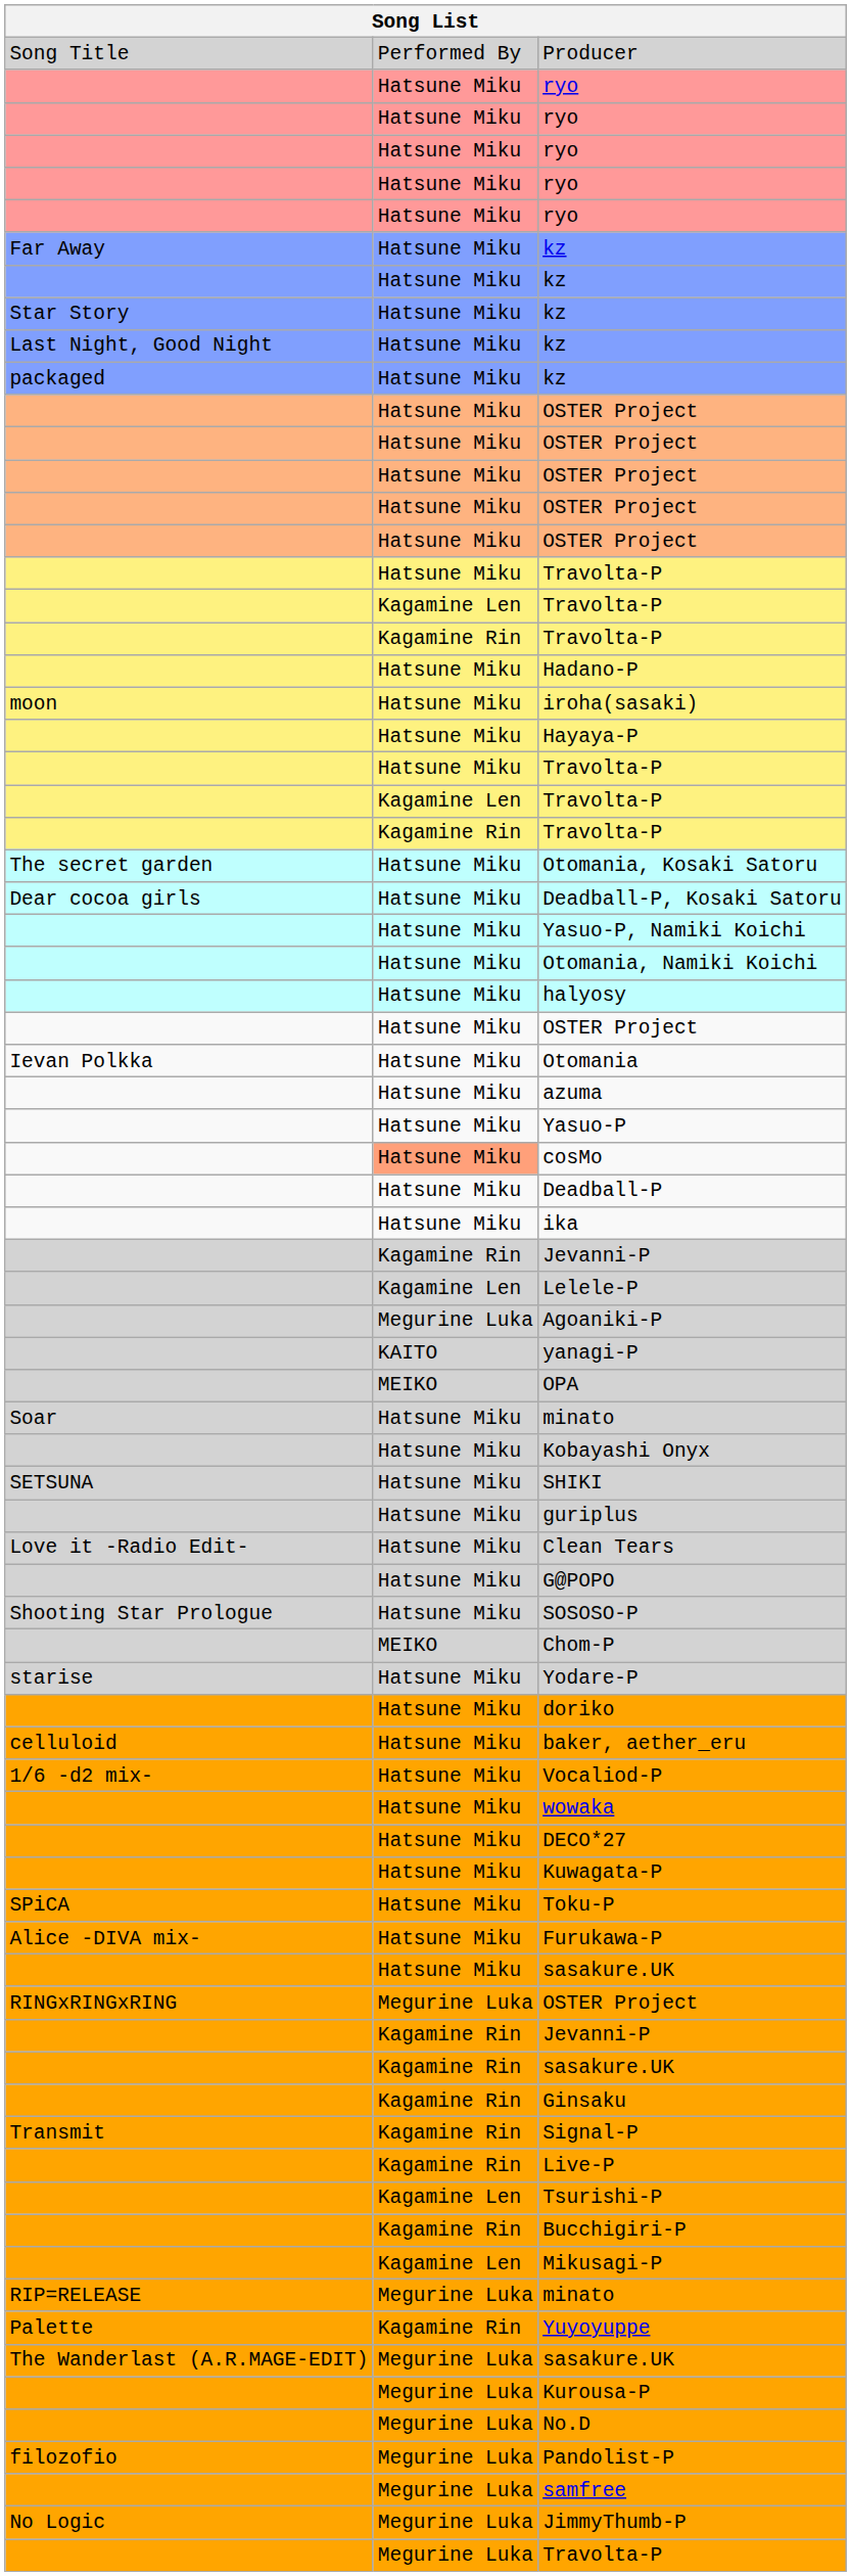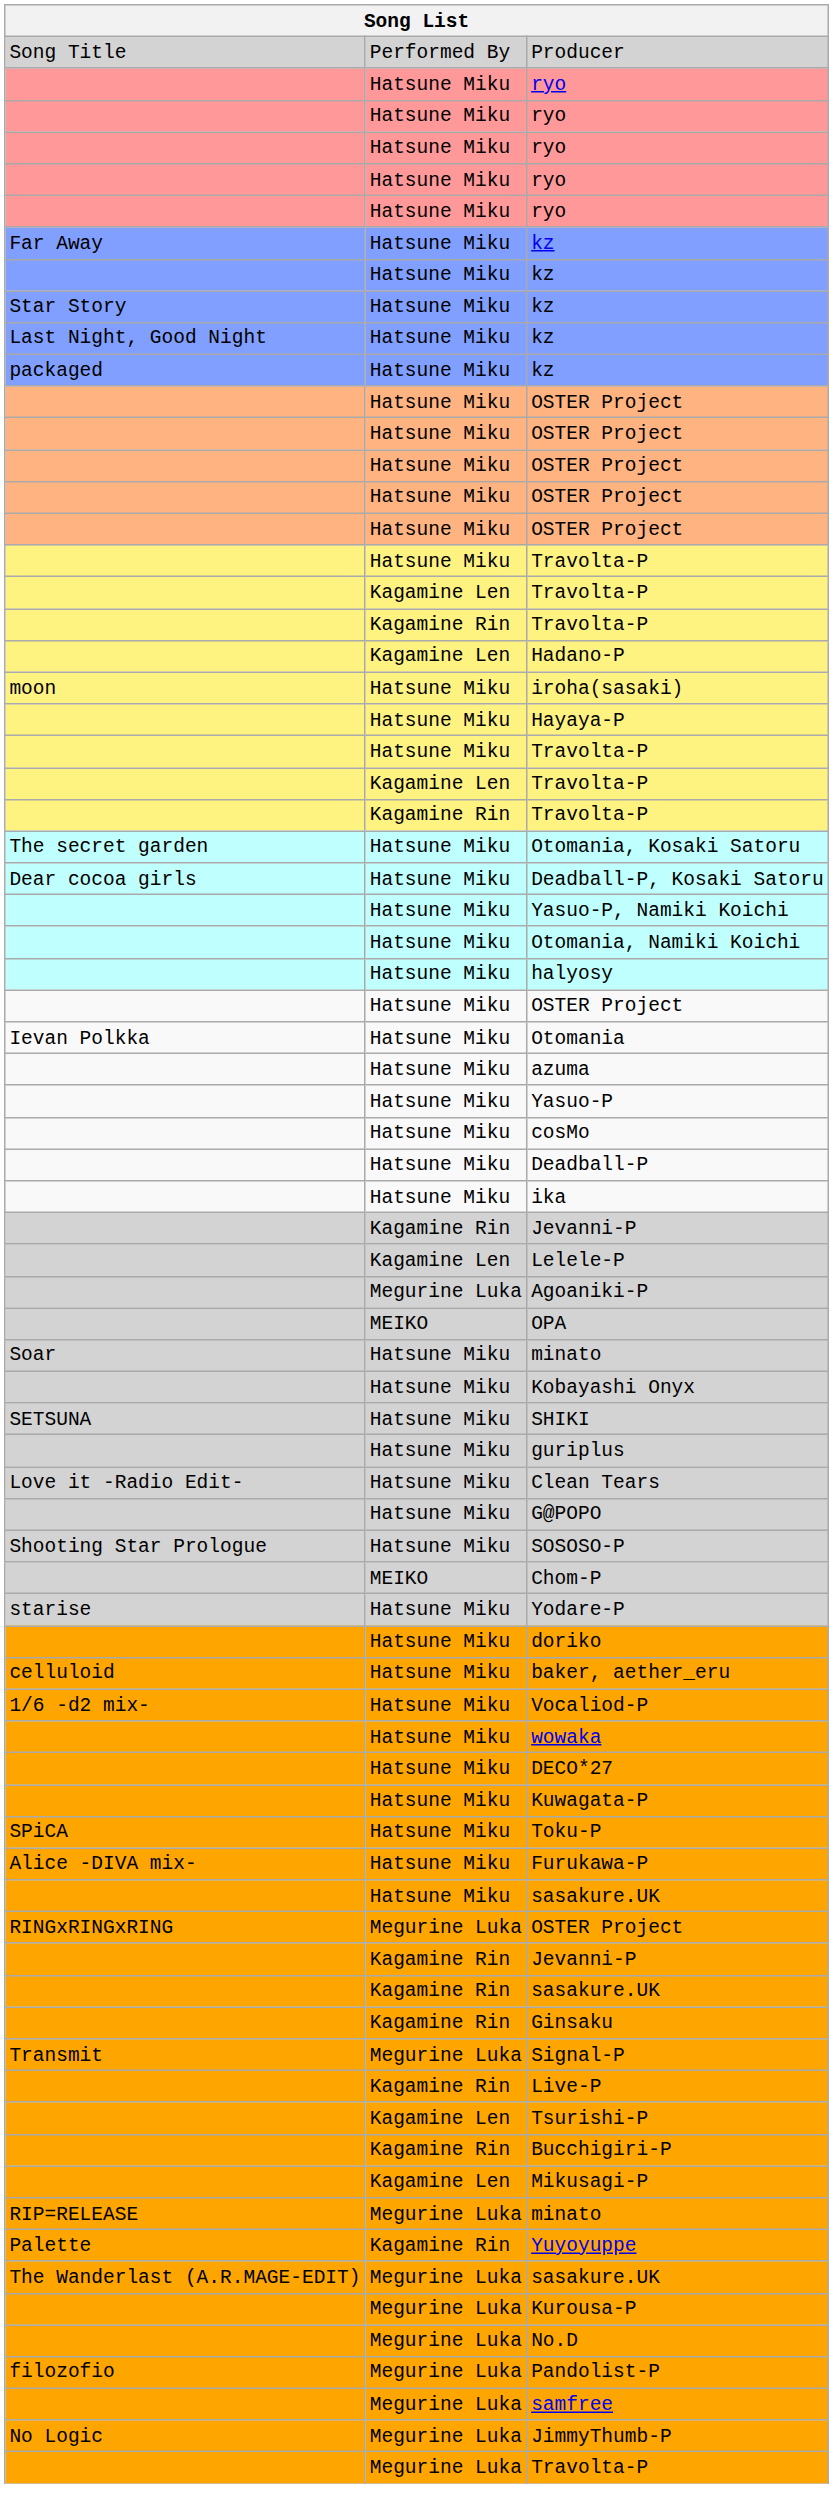 <table class="wikitable">
 <tr>
 <th colspan="3" style="width: 20em">Song List</th>
 </tr>
 <tr>
 <td style="background:#D3D3D3; color:black">Song Title</td>
 <td style="background:#D3D3D3; color:black">Performed By</td>
 <td style="background:#D3D3D3; color:black">Producer</td>
 </tr>
 <tr>
 <td style="background:#ff9999"></td>
 <td style="background:#ff9999">Hatsune Miku</td>
 <td style="background:#ff9999"><a href='#'>ryo</a></td>
 </tr>
 <tr>
 <td style="background:#ff9999"></td>
 <td style="background:#ff9999">Hatsune Miku</td>
 <td style="background:#ff9999">ryo</td>
 </tr>
 <tr>
 <td style="background:#ff9999"></td>
 <td style="background:#ff9999">Hatsune Miku</td>
 <td style="background:#ff9999">ryo</td>
 </tr>
 <tr>
 <td style="background:#ff9999"></td>
 <td style="background:#ff9999">Hatsune Miku</td>
 <td style="background:#ff9999">ryo</td>
 </tr>
 <tr>
 <td style="background:#ff9999"></td>
 <td style="background:#ff9999">Hatsune Miku</td>
 <td style="background:#ff9999">ryo</td>
 </tr>
 <tr>
 <td style="background:#809FFE">Far Away</td>
 <td style="background:#809FFE">Hatsune Miku</td>
 <td style="background:#809FFE"><a href='#'>kz</a></td>
 </tr>
 <tr>
 <td style="background:#809FFE"></td>
 <td style="background:#809FFE">Hatsune Miku</td>
 <td style="background:#809FFE">kz</td>
 </tr>
 <tr>
 <td style="background:#809FFE">Star Story</td>
 <td style="background:#809FFE">Hatsune Miku</td>
 <td style="background:#809FFE">kz</td>
 </tr>
 <tr>
 <td style="background:#809FFE">Last Night, Good Night</td>
 <td style="background:#809FFE">Hatsune Miku</td>
 <td style="background:#809FFE">kz</td>
 </tr>
 <tr>
 <td style="background:#809FFE">packaged</td>
 <td style="background:#809FFE">Hatsune Miku</td>
 <td style="background:#809FFE">kz</td>
 </tr>
 <tr>
 <td style="background:#FEB380"></td>
 <td style="background:#FEB380">Hatsune Miku</td>
 <td style="background:#FEB380">OSTER Project</td>
 </tr>
 <tr>
 <td style="background:#FEB380"></td>
 <td style="background:#FEB380">Hatsune Miku</td>
 <td style="background:#FEB380">OSTER Project</td>
 </tr>
 <tr>
 <td style="background:#FEB380"></td>
 <td style="background:#FEB380">Hatsune Miku</td>
 <td style="background:#FEB380">OSTER Project</td>
 </tr>
 <tr>
 <td style="background:#FEB380"></td>
 <td style="background:#FEB380">Hatsune Miku</td>
 <td style="background:#FEB380">OSTER Project</td>
 </tr>
 <tr>
 <td style="background:#FEB380"></td>
 <td style="background:#FEB380">Hatsune Miku</td>
 <td style="background:#FEB380">OSTER Project</td>
 </tr>
 <tr>
 <td style="background:#FEF280"></td>
 <td style="background:#FEF280">Hatsune Miku</td>
 <td style="background:#FEF280">Travolta-P</td>
 </tr>
 <tr>
 <td style="background:#FEF280"></td>
 <td style="background:#FEF280">Kagamine Len</td>
 <td style="background:#FEF280">Travolta-P</td>
 </tr>
 <tr>
 <td style="background:#FEF280"></td>
 <td style="background:#FEF280">Kagamine Rin</td>
 <td style="background:#FEF280">Travolta-P</td>
 </tr>
 <tr>
 <td style="background:#FEF280"></td>
-<td style="background:#FEF280">Hatsune Miku</td>
+<td style="background:#FEF280">Kagamine Len</td>
 <td style="background:#FEF280">Hadano-P</td>
 </tr>
 <tr>
 <td style="background:#FEF280">moon</td>
 <td style="background:#FEF280">Hatsune Miku</td>
 <td style="background:#FEF280">iroha(sasaki)</td>
 </tr>
 <tr>
 <td style="background:#FEF280"></td>
 <td style="background:#FEF280">Hatsune Miku</td>
 <td style="background:#FEF280">Hayaya-P</td>
 </tr>
 <tr>
 <td style="background:#FEF280"></td>
 <td style="background:#FEF280">Hatsune Miku</td>
 <td style="background:#FEF280">Travolta-P</td>
 </tr>
 <tr>
 <td style="background:#FEF280"></td>
 <td style="background:#FEF280">Kagamine Len</td>
 <td style="background:#FEF280">Travolta-P</td>
 </tr>
 <tr>
 <td style="background:#FEF280"></td>
 <td style="background:#FEF280">Kagamine Rin</td>
 <td style="background:#FEF280">Travolta-P</td>
 </tr>
 <tr>
 <td style="background:#BFFFFE">The secret garden</td>
 <td style="background:#BFFFFE">Hatsune Miku</td>
 <td style="background:#BFFFFE">Otomania, Kosaki Satoru</td>
 </tr>
 <tr>
 <td style="background:#BFFFFE">Dear cocoa girls</td>
 <td style="background:#BFFFFE">Hatsune Miku</td>
 <td style="background:#BFFFFE">Deadball-P, Kosaki Satoru</td>
 </tr>
 <tr>
 <td style="background:#BFFFFE"></td>
 <td style="background:#BFFFFE">Hatsune Miku</td>
 <td style="background:#BFFFFE">Yasuo-P, Namiki Koichi</td>
 </tr>
 <tr>
 <td style="background:#BFFFFE"></td>
 <td style="background:#BFFFFE">Hatsune Miku</td>
 <td style="background:#BFFFFE">Otomania, Namiki Koichi</td>
 </tr>
 <tr>
 <td style="background:#BFFFFE"></td>
 <td style="background:#BFFFFE">Hatsune Miku</td>
 <td style="background:#BFFFFE">halyosy</td>
 </tr>
 <tr>
 <td></td>
 <td>Hatsune Miku</td>
 <td>OSTER Project</td>
 </tr>
 <tr>
 <td>Ievan Polkka</td>
 <td>Hatsune Miku</td>
 <td>Otomania</td>
 </tr>
 <tr>
 <td></td>
 <td>Hatsune Miku</td>
 <td>azuma</td>
 </tr>
 <tr>
 <td></td>
 <td>Hatsune Miku</td>
 <td>Yasuo-P</td>
 </tr>
 <tr>
 <td></td>
-<td style="background: lightsalmon;">Hatsune Miku</td>
+<td>Hatsune Miku</td>
 <td>cosMo</td>
 </tr>
 <tr>
 <td></td>
 <td>Hatsune Miku</td>
 <td>Deadball-P</td>
 </tr>
 <tr>
 <td></td>
 <td>Hatsune Miku</td>
 <td>ika</td>
 </tr>
 <tr>
 <td style="background:#D3D3D3"></td>
 <td style="background:#D3D3D3">Kagamine Rin</td>
 <td style="background:#D3D3D3">Jevanni-P</td>
 </tr>
 <tr>
 <td style="background:#D3D3D3"></td>
 <td style="background:#D3D3D3">Kagamine Len</td>
 <td style="background:#D3D3D3">Lelele-P</td>
 </tr>
 <tr>
 <td style="background:#D3D3D3"></td>
 <td style="background:#D3D3D3">Megurine Luka</td>
 <td style="background:#D3D3D3">Agoaniki-P</td>
-</tr>
-<tr>
-<td style="background:#D3D3D3"></td>
-<td style="background:#D3D3D3">KAITO</td>
-<td style="background:#D3D3D3">yanagi-P</td>
 </tr>
 <tr>
 <td style="background:#D3D3D3"></td>
 <td style="background:#D3D3D3">MEIKO</td>
 <td style="background:#D3D3D3">OPA</td>
 </tr>
 <tr>
 <td style="background:#D3D3D3">Soar</td>
 <td style="background:#D3D3D3">Hatsune Miku</td>
 <td style="background:#D3D3D3">minato</td>
 </tr>
 <tr>
 <td style="background:#D3D3D3"></td>
 <td style="background:#D3D3D3">Hatsune Miku</td>
 <td style="background:#D3D3D3">Kobayashi Onyx</td>
 </tr>
 <tr>
 <td style="background:#D3D3D3">SETSUNA</td>
 <td style="background:#D3D3D3">Hatsune Miku</td>
 <td style="background:#D3D3D3">SHIKI</td>
 </tr>
 <tr>
 <td style="background:#D3D3D3"></td>
 <td style="background:#D3D3D3">Hatsune Miku</td>
 <td style="background:#D3D3D3">guriplus</td>
 </tr>
 <tr>
 <td style="background:#D3D3D3">Love it -Radio Edit-</td>
 <td style="background:#D3D3D3">Hatsune Miku</td>
 <td style="background:#D3D3D3">Clean Tears</td>
 </tr>
 <tr>
 <td style="background:#D3D3D3"></td>
 <td style="background:#D3D3D3">Hatsune Miku</td>
 <td style="background:#D3D3D3">G@POPO</td>
 </tr>
 <tr>
 <td style="background:#D3D3D3">Shooting Star Prologue</td>
 <td style="background:#D3D3D3">Hatsune Miku</td>
 <td style="background:#D3D3D3">SOSOSO-P</td>
 </tr>
 <tr>
 <td style="background:#D3D3D3"></td>
 <td style="background:#D3D3D3">MEIKO</td>
 <td style="background:#D3D3D3">Chom-P</td>
 </tr>
 <tr>
 <td style="background:#D3D3D3">starise</td>
 <td style="background:#D3D3D3">Hatsune Miku</td>
 <td style="background:#D3D3D3">Yodare-P</td>
 </tr>
 <tr>
 <td style="background:#FFA500"></td>
 <td style="background:#FFA500">Hatsune Miku</td>
 <td style="background:#FFA500">doriko</td>
 </tr>
 <tr>
 <td style="background:#FFA500">celluloid</td>
 <td style="background:#FFA500">Hatsune Miku</td>
 <td style="background:#FFA500">baker, aether_eru</td>
 </tr>
 <tr>
 <td style="background:#FFA500">1/6 -d2 mix-</td>
 <td style="background:#FFA500">Hatsune Miku</td>
 <td style="background:#FFA500">Vocaliod-P</td>
 </tr>
 <tr>
 <td style="background:#FFA500"></td>
 <td style="background:#FFA500">Hatsune Miku</td>
 <td style="background:#FFA500"><a href='#'>wowaka</a></td>
 </tr>
 <tr>
 <td style="background:#FFA500"></td>
 <td style="background:#FFA500">Hatsune Miku</td>
 <td style="background:#FFA500">DECO*27</td>
 </tr>
 <tr>
 <td style="background:#FFA500"></td>
 <td style="background:#FFA500">Hatsune Miku</td>
 <td style="background:#FFA500">Kuwagata-P</td>
 </tr>
 <tr>
 <td style="background:#FFA500">SPiCA</td>
 <td style="background:#FFA500">Hatsune Miku</td>
 <td style="background:#FFA500">Toku-P</td>
 </tr>
 <tr>
 <td style="background:#FFA500">Alice -DIVA mix-</td>
 <td style="background:#FFA500">Hatsune Miku</td>
 <td style="background:#FFA500">Furukawa-P</td>
 </tr>
 <tr>
 <td style="background:#FFA500"></td>
 <td style="background:#FFA500">Hatsune Miku</td>
 <td style="background:#FFA500">sasakure.UK</td>
 </tr>
 <tr>
 <td style="background:#FFA500">RINGxRINGxRING</td>
 <td style="background:#FFA500">Megurine Luka</td>
 <td style="background:#FFA500">OSTER Project</td>
 </tr>
 <tr>
 <td style="background:#FFA500"></td>
 <td style="background:#FFA500">Kagamine Rin</td>
 <td style="background:#FFA500">Jevanni-P</td>
 </tr>
 <tr>
 <td style="background:#FFA500"></td>
 <td style="background:#FFA500">Kagamine Rin</td>
 <td style="background:#FFA500">sasakure.UK</td>
 </tr>
 <tr>
 <td style="background:#FFA500"></td>
 <td style="background:#FFA500">Kagamine Rin</td>
 <td style="background:#FFA500">Ginsaku</td>
 </tr>
 <tr>
 <td style="background:#FFA500">Transmit</td>
-<td style="background:#FFA500">Kagamine Rin</td>
+<td style="background:#FFA500">Megurine Luka</td>
 <td style="background:#FFA500">Signal-P</td>
 </tr>
 <tr>
 <td style="background:#FFA500"></td>
 <td style="background:#FFA500">Kagamine Rin</td>
 <td style="background:#FFA500">Live-P</td>
 </tr>
 <tr>
 <td style="background:#FFA500"></td>
 <td style="background:#FFA500">Kagamine Len</td>
 <td style="background:#FFA500">Tsurishi-P</td>
 </tr>
 <tr>
 <td style="background:#FFA500"></td>
 <td style="background:#FFA500">Kagamine Rin</td>
 <td style="background:#FFA500">Bucchigiri-P</td>
 </tr>
 <tr>
 <td style="background:#FFA500"></td>
 <td style="background:#FFA500">Kagamine Len</td>
 <td style="background:#FFA500">Mikusagi-P</td>
 </tr>
 <tr>
 <td style="background:#FFA500">RIP=RELEASE</td>
 <td style="background:#FFA500">Megurine Luka</td>
 <td style="background:#FFA500">minato</td>
 </tr>
 <tr>
 <td style="background:#FFA500">Palette</td>
 <td style="background:#FFA500">Kagamine Rin</td>
 <td style="background:#FFA500"><a href='#'>Yuyoyuppe</a></td>
 </tr>
 <tr>
 <td style="background:#FFA500">The Wanderlast (A.R.MAGE-EDIT)</td>
 <td style="background:#FFA500">Megurine Luka</td>
 <td style="background:#FFA500">sasakure.UK</td>
 </tr>
 <tr>
 <td style="background:#FFA500"></td>
 <td style="background:#FFA500">Megurine Luka</td>
 <td style="background:#FFA500">Kurousa-P</td>
 </tr>
 <tr>
 <td style="background:#FFA500"></td>
 <td style="background:#FFA500">Megurine Luka</td>
 <td style="background:#FFA500">No.D</td>
 </tr>
 <tr>
 <td style="background:#FFA500">filozofio</td>
 <td style="background:#FFA500">Megurine Luka</td>
 <td style="background:#FFA500">Pandolist-P</td>
 </tr>
 <tr>
 <td style="background:#FFA500"></td>
 <td style="background:#FFA500">Megurine Luka</td>
 <td style="background:#FFA500"><a href='#'>samfree</a></td>
 </tr>
 <tr>
 <td style="background:#FFA500">No Logic</td>
 <td style="background:#FFA500">Megurine Luka</td>
 <td style="background:#FFA500">JimmyThumb-P</td>
 </tr>
 <tr>
 <td style="background:#FFA500"></td>
 <td style="background:#FFA500">Megurine Luka</td>
 <td style="background:#FFA500">Travolta-P</td>
 </tr>
 </table>
